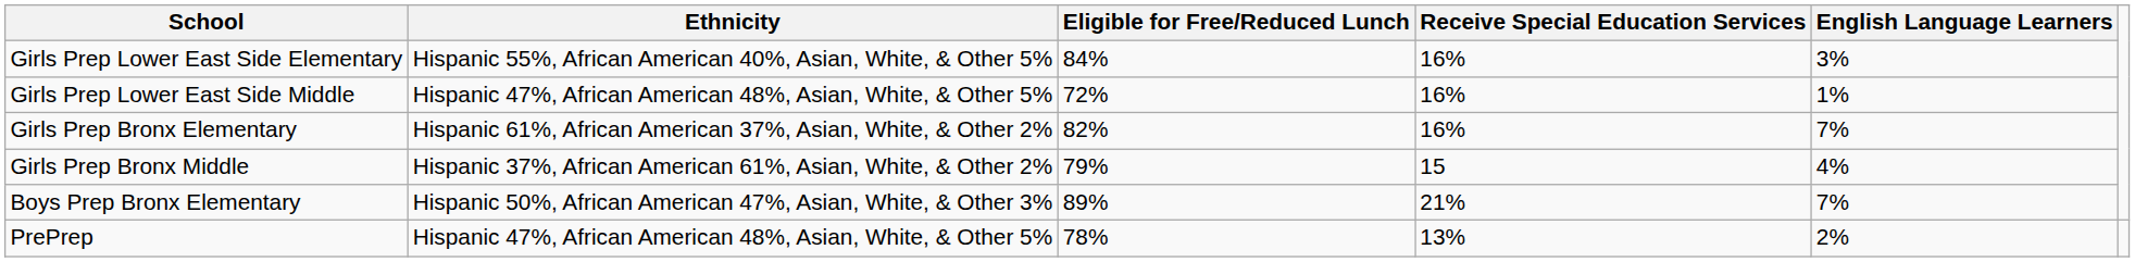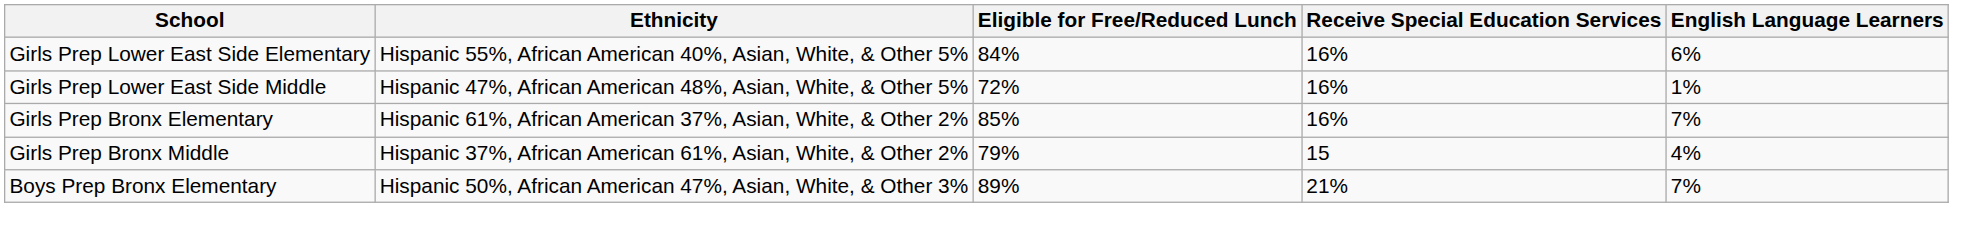 <table class="wikitable">
 <tr>
 <th>School</th>
 <th>Ethnicity</th>
 <th>Eligible for Free/Reduced Lunch</th>
 <th>Receive Special Education Services</th>
 <th>English Language Learners</th>
 </tr>
 <tr>
 <td>Girls Prep Lower East Side Elementary</td>
 <td>Hispanic 55%, African American 40%, Asian, White, & Other 5%</td>
 <td>84%</td>
 <td>16%</td>
-<td>3%</td>
+<td>6%</td>
 </tr>
 <tr>
 <td>Girls Prep Lower East Side Middle</td>
 <td>Hispanic 47%, African American 48%, Asian, White, & Other 5%</td>
 <td>72%</td>
 <td>16%</td>
 <td>1%</td>
 </tr>
 <tr>
 <td>Girls Prep Bronx Elementary</td>
 <td>Hispanic 61%, African American 37%, Asian, White, & Other 2%</td>
-<td>82%</td>
+<td>85%</td>
 <td>16%</td>
 <td>7%</td>
 </tr>
 <tr>
 <td>Girls Prep Bronx Middle</td>
 <td>Hispanic 37%, African American 61%, Asian, White, & Other 2%</td>
 <td>79%</td>
 <td>15</td>
 <td>4%</td>
 </tr>
 <tr>
 <td>Boys Prep Bronx Elementary</td>
 <td>Hispanic 50%, African American 47%, Asian, White, & Other 3%</td>
 <td>89%</td>
 <td>21%</td>
 <td>7%</td>
 </tr>
-<tr>
-<td>PrePrep</td>
-<td>Hispanic 47%, African American 48%, Asian, White, & Other 5%</td>
-<td>78%</td>
-<td>13%</td>
-<td>2%</td>
-<td></td>
-</tr>
 </table>
